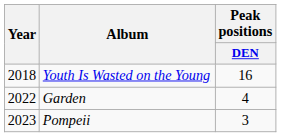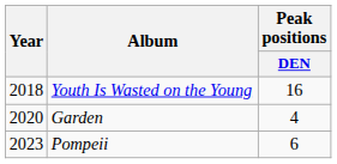 <table class="wikitable">
 <tr>
 <th align="center" rowspan="2" width="10">Year</th>
 <th align="center" rowspan="2" width="190">Album</th>
 <th align="center" colspan="1" width="20">Peak positions</th>
 </tr>
 <tr>
 <th scope="col" style="width:3em;font-size:90%;"><a href='#'>DEN</a><br></th>
 </tr>
 <tr>
 <td style="text-align:center;">2018</td>
 <td><em><a href='#'>Youth Is Wasted on the Young</a></em></td>
 <td style="text-align:center;">16</td>
 </tr>
 <tr>
-<td style="text-align:center;">2022</td>
+<td style="text-align:center;">2020</td>
 <td><em>Garden</em></td>
 <td style="text-align:center;">4</td>
 </tr>
 <tr>
 <td style="text-align:center;">2023</td>
 <td><em>Pompeii</em></td>
-<td style="text-align:center;">3<br></td>
+<td style="text-align:center;">6<br></td>
 </tr>
 </table>
